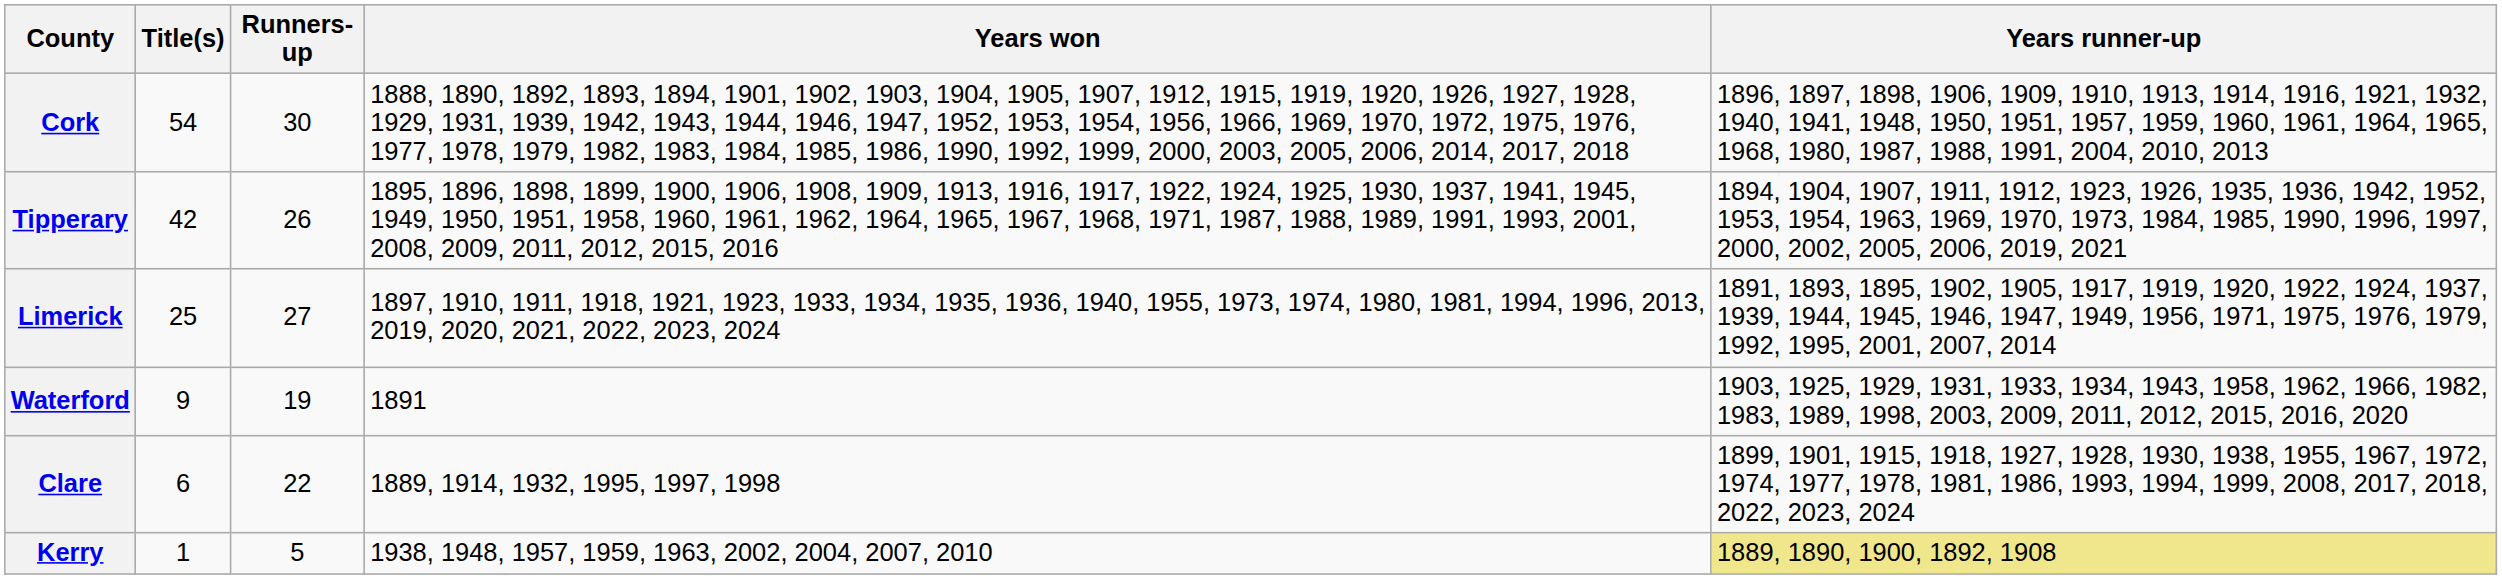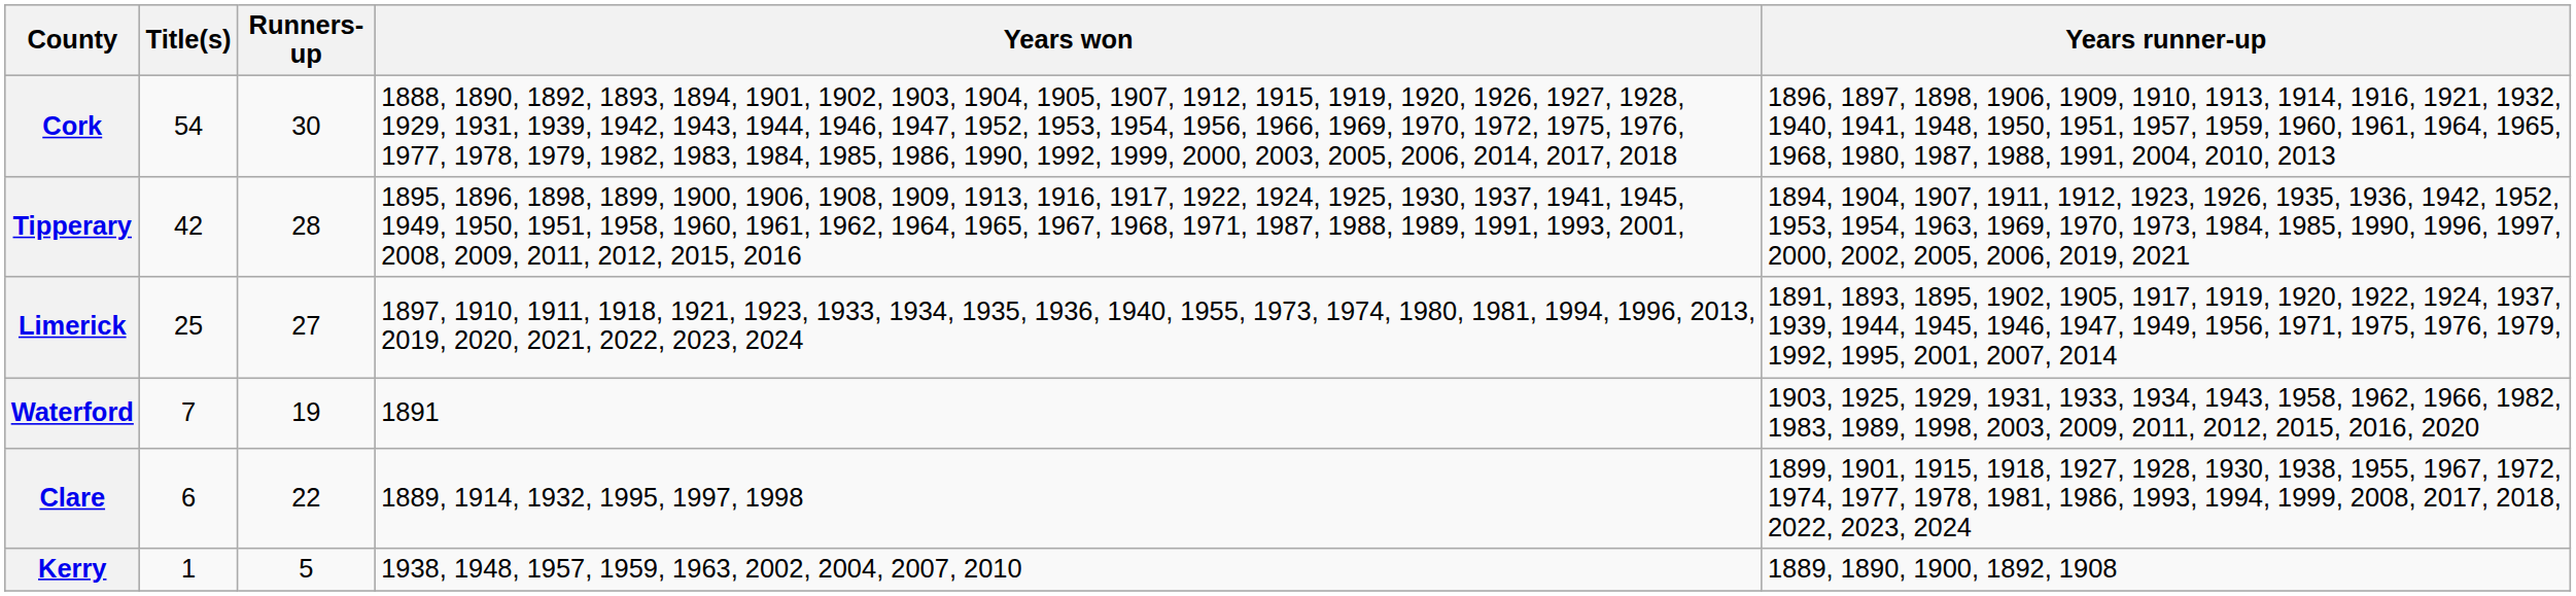 <table class="wikitable plainrowheaders sortable">
 <tr>
 <th scope="col">County</th>
 <th>Title(s)</th>
 <th scope="col">Runners-up</th>
 <th class="unsortable" scope="col">Years won</th>
 <th class="unsortable" scope="col">Years runner-up</th>
 </tr>
 <tr>
 <th scope="row"> <a href='#'>Cork</a></th>
 <td align="center">54</td>
 <td align="center">30</td>
 <td>1888, 1890, 1892, 1893, 1894, 1901, 1902, 1903, 1904, 1905, 1907, 1912, 1915, 1919, 1920, 1926, 1927, 1928, 1929, 1931, 1939, 1942, 1943, 1944, 1946, 1947, 1952, 1953, 1954, 1956, 1966, 1969, 1970, 1972, 1975, 1976, 1977, 1978, 1979, 1982, 1983, 1984, 1985, 1986, 1990, 1992, 1999, 2000, 2003, 2005, 2006, 2014, 2017, 2018</td>
 <td>1896, 1897, 1898, 1906, 1909, 1910, 1913, 1914, 1916, 1921, 1932, 1940, 1941, 1948, 1950, 1951, 1957, 1959, 1960, 1961, 1964, 1965, 1968, 1980, 1987, 1988, 1991, 2004, 2010, 2013</td>
 </tr>
 <tr>
 <th scope="row"> <a href='#'>Tipperary</a></th>
 <td align="center">42</td>
-<td align="center">26</td>
+<td align="center">28</td>
 <td>1895, 1896, 1898, 1899, 1900, 1906, 1908, 1909, 1913, 1916, 1917, 1922, 1924, 1925, 1930, 1937, 1941, 1945, 1949, 1950, 1951, 1958, 1960, 1961, 1962, 1964, 1965, 1967, 1968, 1971, 1987, 1988, 1989, 1991, 1993, 2001, 2008, 2009, 2011, 2012, 2015, 2016</td>
 <td>1894, 1904, 1907, 1911, 1912, 1923, 1926, 1935, 1936, 1942, 1952, 1953, 1954, 1963, 1969, 1970, 1973, 1984, 1985, 1990, 1996, 1997, 2000, 2002, 2005, 2006, 2019, 2021</td>
 </tr>
 <tr>
 <th scope="row"> <a href='#'>Limerick</a></th>
 <td align="center">25</td>
 <td align="center">27</td>
 <td>1897, 1910, 1911, 1918, 1921, 1923, 1933, 1934, 1935, 1936, 1940, 1955, 1973, 1974, 1980, 1981, 1994, 1996, 2013, 2019, 2020, 2021, 2022, 2023, 2024</td>
 <td>1891, 1893, 1895, 1902, 1905, 1917, 1919, 1920, 1922, 1924, 1937, 1939, 1944, 1945, 1946, 1947, 1949, 1956, 1971, 1975, 1976, 1979, 1992, 1995, 2001, 2007, 2014</td>
 </tr>
 <tr>
 <th scope="row"> <a href='#'>Waterford</a></th>
-<td align="center">9</td>
+<td align="center">7</td>
 <td align="center">19</td>
 <td>1891</td>
 <td>1903, 1925, 1929, 1931, 1933, 1934, 1943, 1958, 1962, 1966, 1982, 1983, 1989, 1998, 2003, 2009, 2011, 2012, 2015, 2016, 2020</td>
 </tr>
 <tr>
 <th scope="row"> <a href='#'>Clare</a></th>
 <td align="center">6</td>
 <td align="center">22</td>
 <td>1889, 1914, 1932, 1995, 1997, 1998</td>
 <td>1899, 1901, 1915, 1918, 1927, 1928, 1930, 1938, 1955, 1967, 1972, 1974, 1977, 1978, 1981, 1986, 1993, 1994, 1999, 2008, 2017, 2018, 2022, 2023, 2024</td>
 </tr>
 <tr>
 <th scope="row"> <a href='#'>Kerry</a></th>
 <td align="center">1</td>
 <td align="center">5</td>
 <td>1938, 1948, 1957, 1959, 1963, 2002, 2004, 2007, 2010</td>
-<td style="background: khaki;">1889, 1890, 1900, 1892, 1908</td>
+<td>1889, 1890, 1900, 1892, 1908</td>
 </tr>
 </table>
